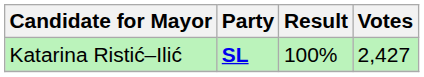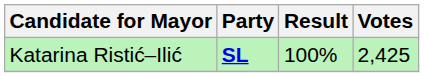 <table class=wikitable>
 <tr>
 <th>Candidate for Mayor</th>
 <th>Party</th>
 <th>Result</th>
 <th>Votes</th>
 </tr>
 <tr>
 <td style="background:#BBF3BB;">Katarina Ristić–Ilić</td>
 <td style="background:#BBF3BB;"><strong><a href='#'>SL</a></strong></td>
 <td style="background:#BBF3BB;">100%</td>
-<td style="background:#BBF3BB;">2,427</td>
+<td style="background:#BBF3BB;">2,425</td>
 </tr>
 <tr>
 </tr>
 </table>
